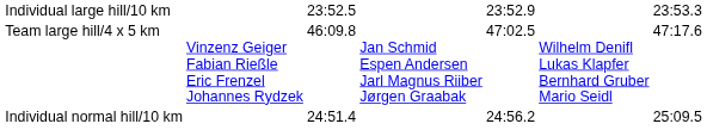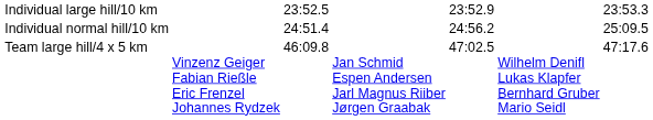 <table>
 <tr valign="top">
 <td>Individual large hill/10 km<br></td>
 <td></td>
 <td>23:52.5</td>
 <td></td>
 <td>23:52.9</td>
 <td></td>
 <td>23:53.3</td>
 </tr>
 <tr valign="top">
+<td>Individual normal hill/10 km<br></td>
+<td></td>
+<td>24:51.4</td>
+<td></td>
+<td>24:56.2</td>
+<td></td>
+<td>25:09.5</td>
+</tr>
+<tr valign="top">
 <td>Team large hill/4 x 5 km<br></td>
 <td><br><a href='#'>Vinzenz Geiger</a><br><a href='#'>Fabian Rießle</a><br><a href='#'>Eric Frenzel</a><br><a href='#'>Johannes Rydzek</a></td>
 <td>46:09.8</td>
 <td><br><a href='#'>Jan Schmid</a><br><a href='#'>Espen Andersen</a><br><a href='#'>Jarl Magnus Riiber</a><br><a href='#'>Jørgen Graabak</a></td>
 <td>47:02.5</td>
 <td><br><a href='#'>Wilhelm Denifl</a><br><a href='#'>Lukas Klapfer</a><br><a href='#'>Bernhard Gruber</a><br><a href='#'>Mario Seidl</a></td>
 <td>47:17.6</td>
 </tr>
-<tr valign="top">
-<td>Individual normal hill/10 km<br></td>
-<td></td>
-<td>24:51.4</td>
-<td></td>
-<td>24:56.2</td>
-<td></td>
-<td>25:09.5</td>
-</tr>
 </table>
